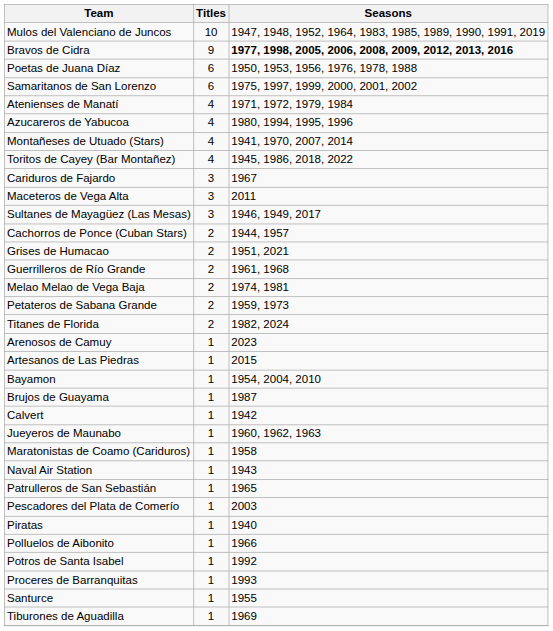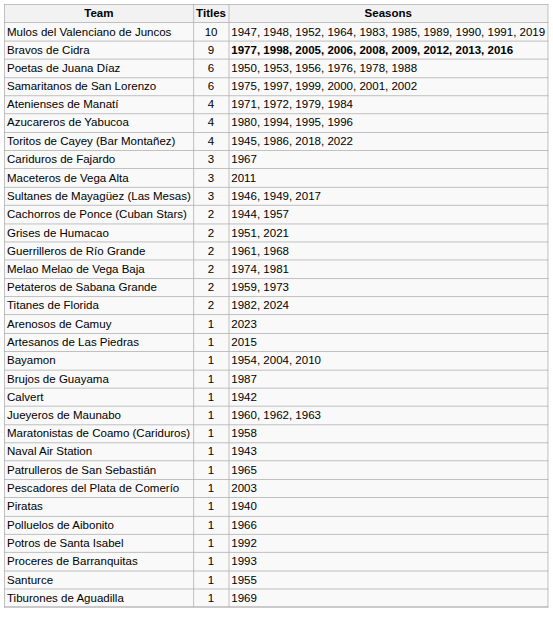 <table class="wikitable sortable">
 <tr>
 <th>Team</th>
 <th>Titles</th>
 <th>Seasons</th>
 </tr>
 <tr>
 <td>Mulos del Valenciano de Juncos</td>
 <td style="text-align:center;">10</td>
 <td>1947, 1948, 1952, 1964, 1983, 1985, 1989, 1990, 1991, 2019</td>
 </tr>
 <tr>
 <td>Bravos de Cidra</td>
 <td style="text-align:center;">9</td>
 <td><strong>1977, 1998, 2005, 2006, 2008, 2009, 2012, 2013, 2016</strong></td>
 </tr>
 <tr>
 <td>Poetas de Juana Díaz</td>
 <td style="text-align:center;">6</td>
 <td>1950, 1953, 1956, 1976, 1978, 1988</td>
 </tr>
 <tr>
 <td>Samaritanos de San Lorenzo</td>
 <td style="text-align:center;">6</td>
 <td>1975, 1997, 1999, 2000, 2001, 2002</td>
 </tr>
 <tr>
 <td>Atenienses de Manatí</td>
 <td style="text-align:center;">4</td>
 <td>1971, 1972, 1979, 1984</td>
 </tr>
 <tr>
 <td>Azucareros de Yabucoa</td>
 <td style="text-align:center;">4</td>
 <td>1980, 1994, 1995, 1996</td>
-</tr>
-<tr>
-<td>Montañeses de Utuado (Stars)</td>
-<td style="text-align:center;">4</td>
-<td>1941, 1970, 2007, 2014</td>
 </tr>
 <tr>
 <td>Toritos de Cayey (Bar Montañez)</td>
 <td style="text-align:center;">4</td>
 <td>1945, 1986, 2018, 2022</td>
 </tr>
 <tr>
 <td>Cariduros de Fajardo</td>
 <td style="text-align:center;">3</td>
 <td>1967</td>
 </tr>
 <tr>
 <td>Maceteros de Vega Alta</td>
 <td style="text-align:center;">3</td>
 <td>2011</td>
 </tr>
 <tr>
 <td>Sultanes de Mayagüez (Las Mesas)</td>
 <td style="text-align:center;">3</td>
 <td>1946, 1949, 2017</td>
 </tr>
 <tr>
 <td>Cachorros de Ponce (Cuban Stars)</td>
 <td style="text-align:center;">2</td>
 <td>1944, 1957</td>
 </tr>
 <tr>
 <td>Grises de Humacao</td>
 <td style="text-align:center;">2</td>
 <td>1951, 2021</td>
 </tr>
 <tr>
 <td>Guerrilleros de Río Grande</td>
 <td style="text-align:center;">2</td>
 <td>1961, 1968</td>
 </tr>
 <tr>
 <td>Melao Melao de Vega Baja</td>
 <td style="text-align:center;">2</td>
 <td>1974, 1981</td>
 </tr>
 <tr>
 <td>Petateros de Sabana Grande</td>
 <td style="text-align:center;">2</td>
 <td>1959, 1973</td>
 </tr>
 <tr>
 <td>Titanes de Florida</td>
 <td style="text-align:center;">2</td>
 <td>1982, 2024</td>
 </tr>
 <tr>
 <td>Arenosos de Camuy</td>
 <td style="text-align:center;">1</td>
 <td>2023</td>
 </tr>
 <tr>
 <td>Artesanos de Las Piedras</td>
 <td style="text-align:center;">1</td>
 <td>2015</td>
 </tr>
 <tr>
 <td>Bayamon</td>
 <td style="text-align:center;">1</td>
 <td>1954, 2004, 2010</td>
 </tr>
 <tr>
 <td>Brujos de Guayama</td>
 <td style="text-align:center;">1</td>
 <td>1987</td>
 </tr>
 <tr>
 <td>Calvert</td>
 <td style="text-align:center;">1</td>
 <td>1942</td>
 </tr>
 <tr>
 <td>Jueyeros de Maunabo</td>
 <td style="text-align:center;">1</td>
 <td>1960, 1962, 1963</td>
 </tr>
 <tr>
 <td>Maratonistas de Coamo (Cariduros)</td>
 <td style="text-align:center;">1</td>
 <td>1958</td>
 </tr>
 <tr>
 <td>Naval Air Station</td>
 <td style="text-align:center;">1</td>
 <td>1943</td>
 </tr>
 <tr>
 <td>Patrulleros de San Sebastián</td>
 <td style="text-align:center;">1</td>
 <td>1965</td>
 </tr>
 <tr>
 <td>Pescadores del Plata de Comerío</td>
 <td style="text-align:center;">1</td>
 <td>2003</td>
 </tr>
 <tr>
 <td>Piratas</td>
 <td style="text-align:center;">1</td>
 <td>1940</td>
 </tr>
 <tr>
 <td>Polluelos de Aibonito</td>
 <td style="text-align:center;">1</td>
 <td>1966</td>
 </tr>
 <tr>
 <td>Potros de Santa Isabel</td>
 <td style="text-align:center;">1</td>
 <td>1992</td>
 </tr>
 <tr>
 <td>Proceres de Barranquitas</td>
 <td style="text-align:center;">1</td>
 <td>1993</td>
 </tr>
 <tr>
 <td>Santurce</td>
 <td style="text-align:center;">1</td>
 <td>1955</td>
 </tr>
 <tr>
 <td>Tiburones de Aguadilla</td>
 <td style="text-align:center;">1</td>
 <td>1969</td>
 </tr>
 <tr>
 </tr>
 </table>
